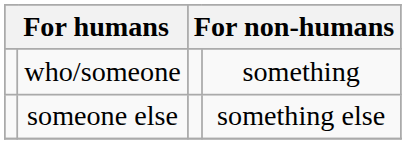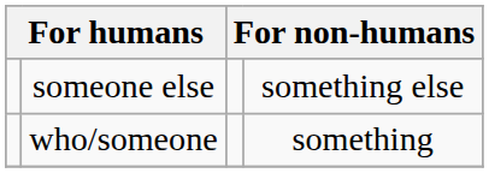 <table class="wikitable" style="text-align: center;">
 <tr>
 <th colspan="2">For humans</th>
 <th colspan="2">For non-humans</th>
+</tr>
+<tr>
+<td></td>
+<td>someone else</td>
+<td></td>
+<td>something else</td>
 </tr>
 <tr>
 <td></td>
 <td>who/someone</td>
 <td></td>
 <td>something</td>
 </tr>
 <tr>
-<td></td>
-<td>someone else</td>
-<td></td>
-<td>something else</td>
-</tr>
-<tr>
 </tr>
 </table>
